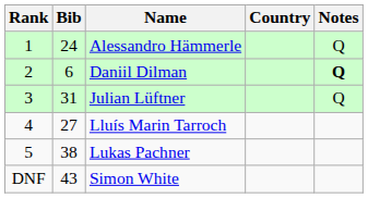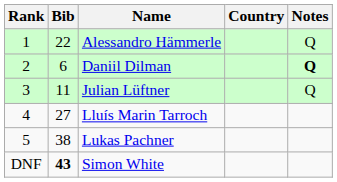 <table class="wikitable" style="text-align:center;">
 <tr>
 <th>Rank</th>
 <th>Bib</th>
 <th>Name</th>
 <th>Country</th>
 <th>Notes</th>
 </tr>
 <tr bgcolor="#ccffcc">
 <td>1</td>
-<td>24</td>
+<td>22</td>
 <td align=left><a href='#'>Alessandro Hämmerle</a></td>
 <td align=left></td>
 <td>Q</td>
 </tr>
 <tr bgcolor="#ccffcc">
 <td>2</td>
 <td>6</td>
 <td align=left><a href='#'>Daniil Dilman</a></td>
 <td align=left></td>
 <td><strong>Q</strong></td>
 </tr>
 <tr bgcolor="#ccffcc">
 <td>3</td>
-<td>31</td>
+<td>11</td>
 <td align=left><a href='#'>Julian Lüftner</a></td>
 <td align=left></td>
 <td>Q</td>
 </tr>
 <tr>
 <td>4</td>
 <td>27</td>
 <td align=left><a href='#'>Lluís Marin Tarroch</a></td>
 <td align=left></td>
 <td></td>
 </tr>
 <tr>
 <td>5</td>
 <td>38</td>
 <td align=left><a href='#'>Lukas Pachner</a></td>
 <td align=left></td>
 <td></td>
 </tr>
 <tr>
 <td>DNF</td>
-<td>43</td>
+<td><strong>43</strong></td>
 <td align=left><a href='#'>Simon White</a></td>
 <td align=left></td>
 <td></td>
 </tr>
 </table>
